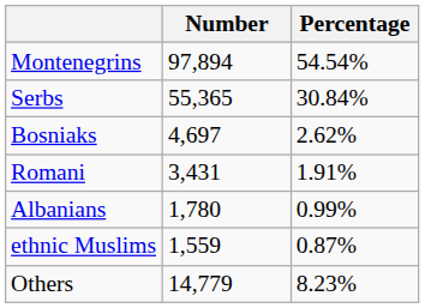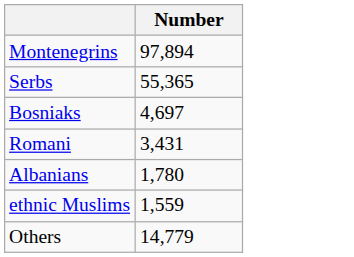 <table class="wikitable">
 <tr>
 <th style="width:100px;"></th>
 <th style="width:80px;">Number</th>
-<th style="width:80px;">Percentage</th>
 </tr>
 <tr>
 <td><a href='#'>Montenegrins</a></td>
 <td>97,894</td>
-<td>54.54%</td>
 </tr>
 <tr>
 <td><a href='#'>Serbs</a></td>
 <td>55,365</td>
-<td>30.84%</td>
 </tr>
 <tr>
 <td><a href='#'>Bosniaks</a></td>
 <td>4,697</td>
-<td>2.62%</td>
 </tr>
 <tr>
 <td><a href='#'>Romani</a></td>
 <td>3,431</td>
-<td>1.91%</td>
 </tr>
 <tr>
 <td><a href='#'>Albanians</a></td>
 <td>1,780</td>
-<td>0.99%</td>
 </tr>
 <tr>
 <td><a href='#'>ethnic Muslims</a></td>
 <td>1,559</td>
-<td>0.87%</td>
 </tr>
 <tr>
 <td>Others</td>
 <td>14,779</td>
-<td>8.23%</td>
 </tr>
 </table>
